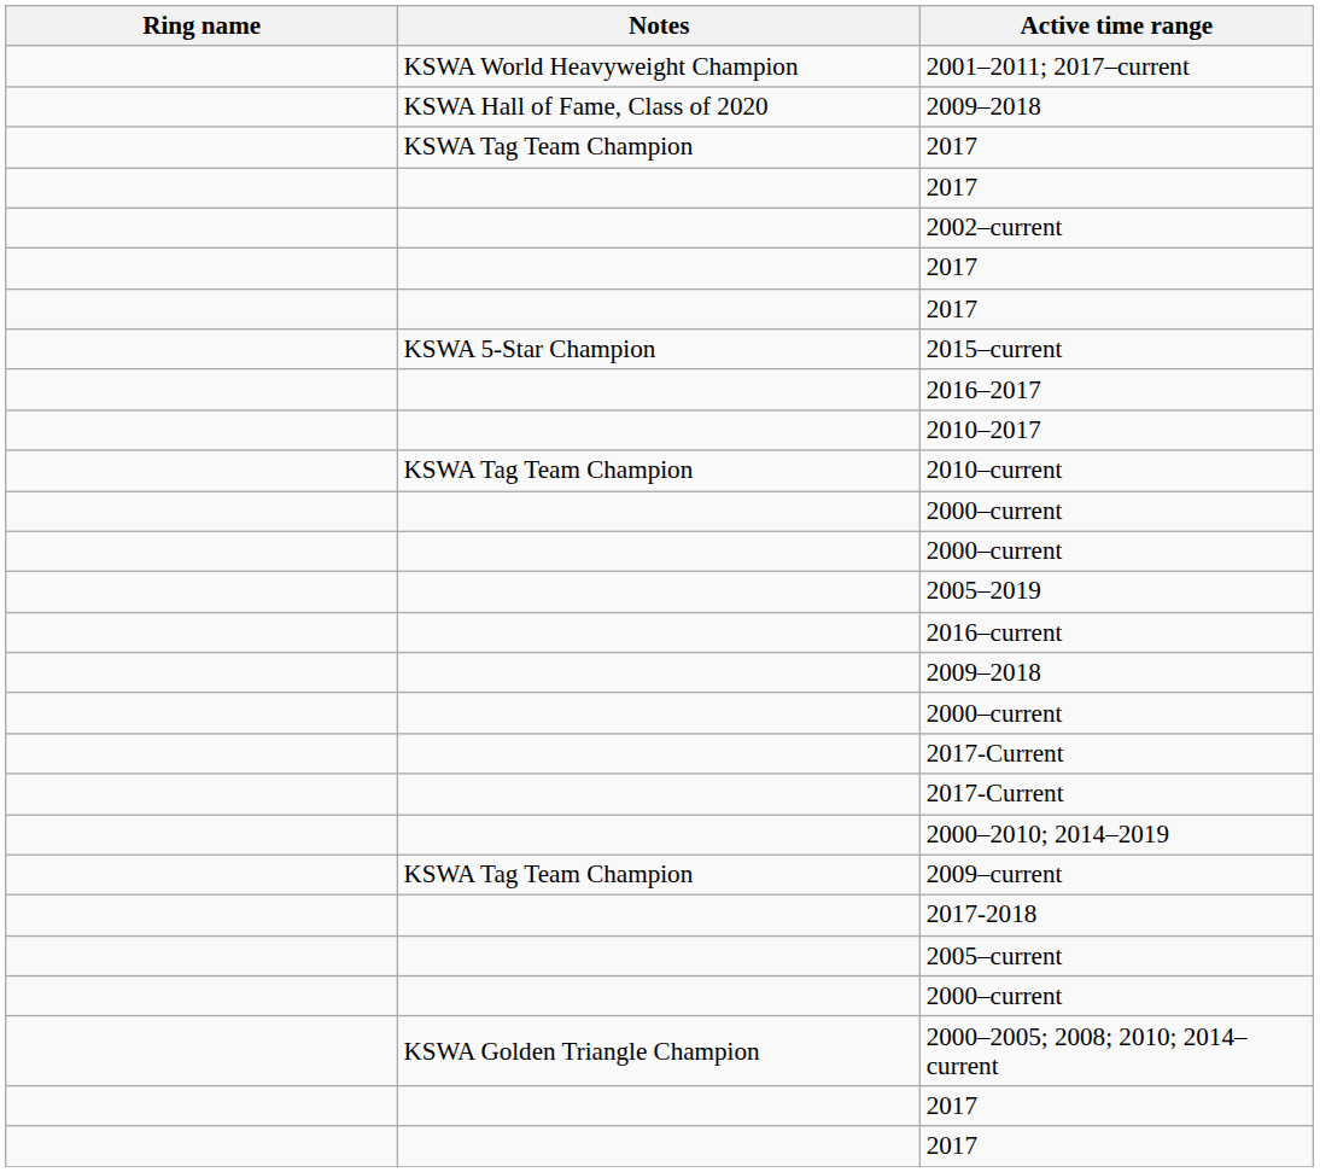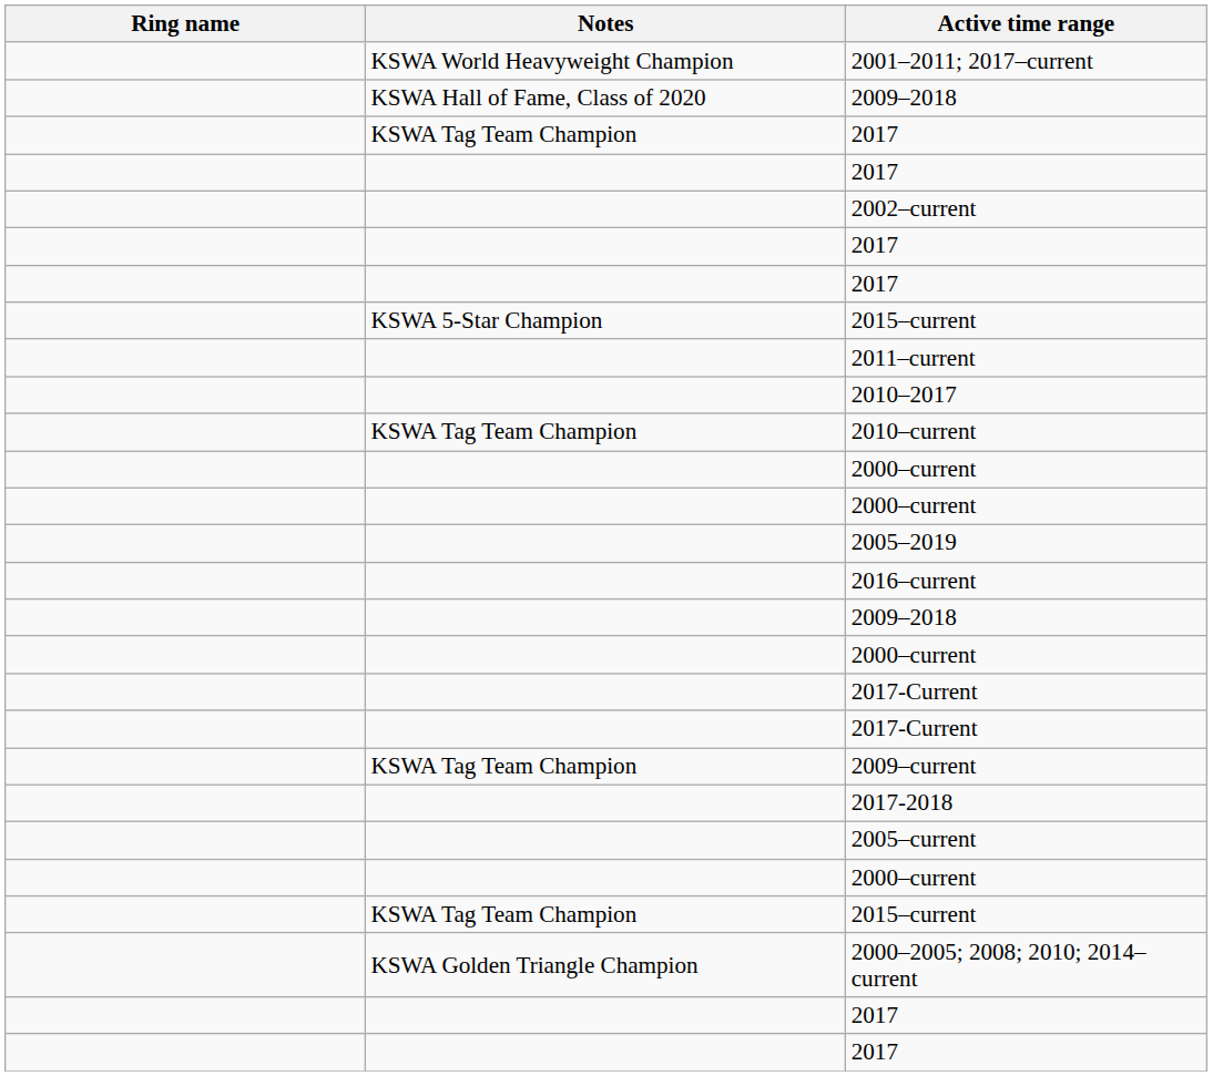 <table class="wikitable sortable" style="width:65%;">
 <tr>
 <th width=15%>Ring name</th>
 <th width=20%>Notes</th>
 <th width=15%>Active time range</th>
 </tr>
 <tr>
 <td></td>
 <td>KSWA World Heavyweight Champion</td>
 <td>2001–2011; 2017–current</td>
 </tr>
 <tr>
 <td></td>
 <td>KSWA Hall of Fame, Class of 2020</td>
 <td>2009–2018</td>
 </tr>
 <tr>
 <td></td>
 <td>KSWA Tag Team Champion</td>
 <td>2017</td>
 </tr>
 <tr>
 <td></td>
 <td></td>
 <td>2017</td>
 </tr>
 <tr>
 <td></td>
 <td></td>
 <td>2002–current</td>
 </tr>
 <tr>
 <td></td>
 <td></td>
 <td>2017</td>
 </tr>
 <tr>
 <td></td>
 <td></td>
 <td>2017</td>
 </tr>
 <tr>
 <td></td>
 <td>KSWA 5-Star Champion</td>
 <td>2015–current</td>
 </tr>
 <tr>
 <td></td>
 <td></td>
-<td>2016–2017</td>
+<td>2011–current</td>
 </tr>
 <tr>
 <td></td>
 <td></td>
 <td>2010–2017</td>
 </tr>
 <tr>
 <td></td>
 <td>KSWA Tag Team Champion</td>
 <td>2010–current</td>
 </tr>
 <tr>
 <td></td>
 <td></td>
 <td>2000–current</td>
 </tr>
 <tr>
 <td></td>
 <td></td>
 <td>2000–current</td>
 </tr>
 <tr>
 <td></td>
 <td></td>
 <td>2005–2019</td>
 </tr>
 <tr>
 <td></td>
 <td></td>
 <td>2016–current</td>
 </tr>
 <tr>
 <td></td>
 <td></td>
 <td>2009–2018</td>
 </tr>
 <tr>
 <td></td>
 <td></td>
 <td>2000–current</td>
 </tr>
 <tr>
 <td></td>
 <td></td>
 <td>2017-Current</td>
 </tr>
 <tr>
 <td></td>
 <td></td>
 <td>2017-Current</td>
 </tr>
 <tr>
 <td></td>
-<td></td>
-<td>2000–2010; 2014–2019</td>
-</tr>
-<tr>
-<td></td>
 <td>KSWA Tag Team Champion</td>
 <td>2009–current</td>
 </tr>
 <tr>
 <td></td>
 <td></td>
 <td>2017-2018</td>
 </tr>
 <tr>
 <td></td>
 <td></td>
 <td>2005–current</td>
 </tr>
 <tr>
 <td></td>
 <td></td>
 <td>2000–current</td>
 </tr>
 <tr>
 <td></td>
+<td>KSWA Tag Team Champion</td>
+<td>2015–current</td>
+</tr>
+<tr>
+<td></td>
 <td>KSWA Golden Triangle Champion</td>
 <td>2000–2005; 2008; 2010; 2014–current</td>
 </tr>
 <tr>
 <td></td>
 <td></td>
 <td>2017</td>
 </tr>
 <tr>
 <td></td>
 <td></td>
 <td>2017</td>
 </tr>
 </table>
